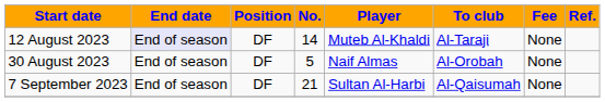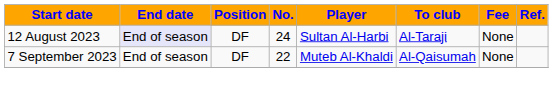 <table class="wikitable sortable">
 <tr>
 <th style="background:orange; color:blue;"><strong>Start date</strong></th>
 <th style="background:orange; color:blue;"><strong>End date</strong></th>
 <th style="background:orange; color:blue;"><strong>Position</strong></th>
 <th style="background:orange; color:blue;"><strong>No.</strong></th>
 <th style="background:orange; color:blue;"><strong>Player</strong></th>
 <th style="background:orange; color:blue;"><strong>To club</strong></th>
 <th style="background:orange; color:blue;"><strong>Fee</strong></th>
 <th style="background:orange; color:blue;"><strong>Ref.</strong></th>
 </tr>
 <tr>
 <td>12 August 2023</td>
 <td style="background: lavender;">End of season</td>
 <td style="text-align:center;">DF</td>
-<td style="text-align:center;">14</td>
-<td style="text-align:left;"> <a href='#'>Muteb Al-Khaldi</a></td>
+<td style="text-align:center;">24</td>
+<td style="text-align:left;"> <a href='#'>Sultan Al-Harbi</a></td>
 <td style="text-align:left;"> <a href='#'>Al-Taraji</a></td>
-<td>None</td>
-<td></td>
-</tr>
-<tr>
-<td>30 August 2023</td>
-<td>End of season</td>
-<td style="text-align:center;">DF</td>
-<td style="text-align:center;">5</td>
-<td style="text-align:left;"> <a href='#'>Naif Almas</a></td>
-<td style="text-align:left;"> <a href='#'>Al-Orobah</a></td>
 <td>None</td>
 <td></td>
 </tr>
 <tr>
 <td>7 September 2023</td>
 <td>End of season</td>
 <td style="text-align:center;">DF</td>
-<td style="text-align:center;">21</td>
-<td style="text-align:left;"> <a href='#'>Sultan Al-Harbi</a></td>
+<td style="text-align:center;">22</td>
+<td style="text-align:left;"> <a href='#'>Muteb Al-Khaldi</a></td>
 <td style="text-align:left;"> <a href='#'>Al-Qaisumah</a></td>
 <td>None</td>
 <td></td>
 </tr>
 <tr>
 </tr>
 </table>
